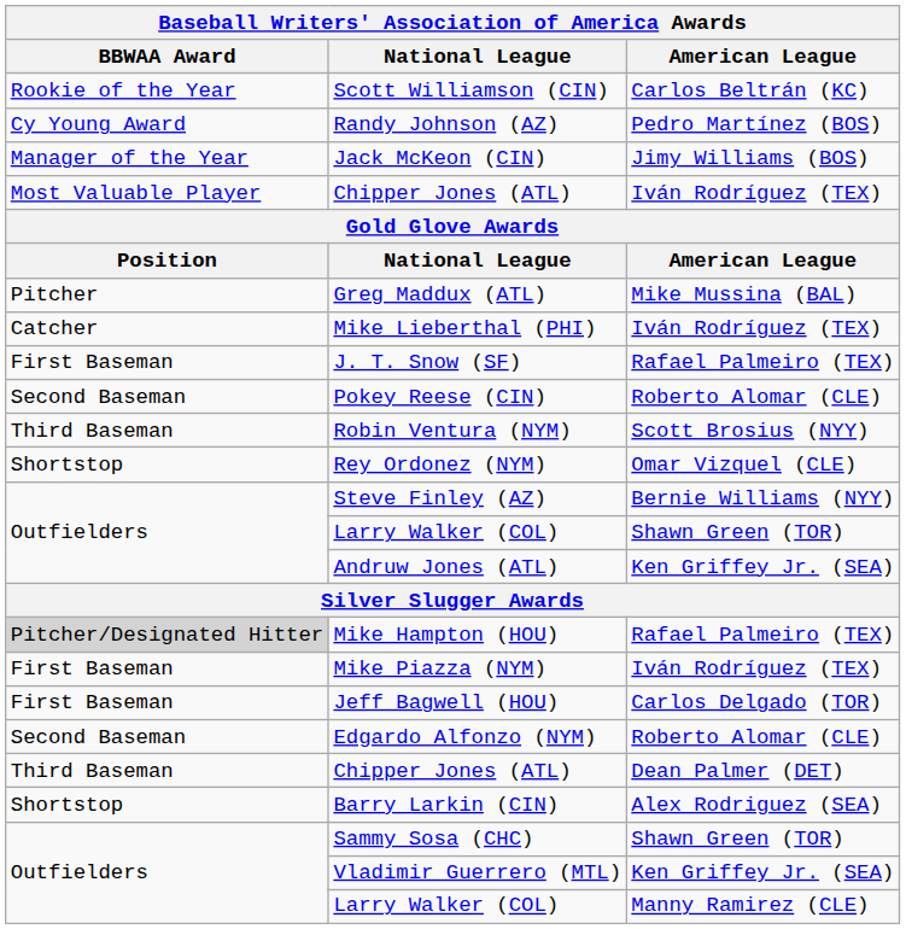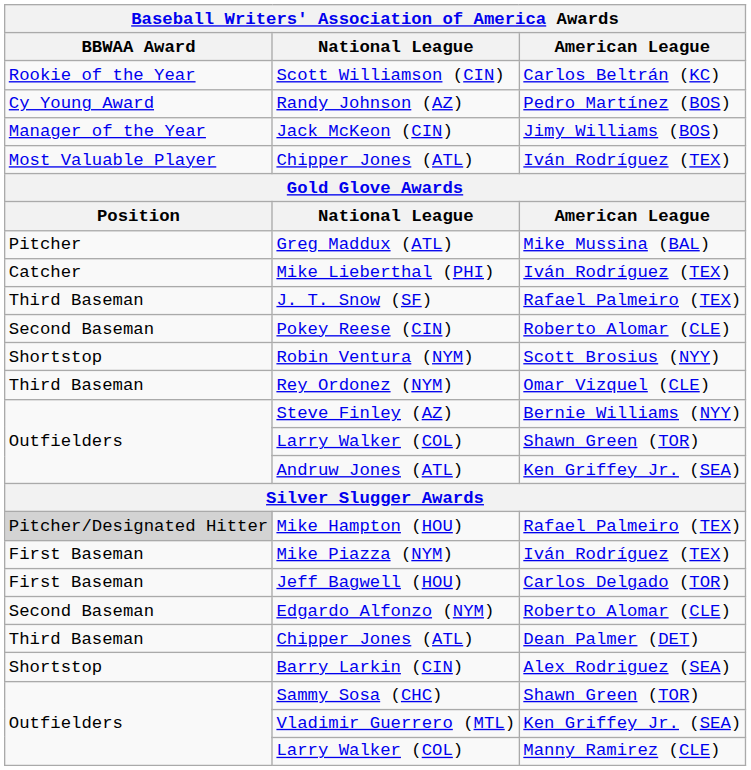 <table class="wikitable">
 <tr>
 <th colspan="3"><a href='#'>Baseball Writers' Association of America</a> Awards</th>
 </tr>
 <tr>
 <th>BBWAA Award</th>
 <th>National League</th>
 <th>American League</th>
 </tr>
 <tr>
 <td><a href='#'>Rookie of the Year</a></td>
 <td><a href='#'>Scott Williamson</a> (<a href='#'>CIN</a>)</td>
 <td><a href='#'>Carlos Beltrán</a> (<a href='#'>KC</a>)</td>
 </tr>
 <tr>
 <td><a href='#'>Cy Young Award</a></td>
 <td><a href='#'>Randy Johnson</a> (<a href='#'>AZ</a>)</td>
 <td><a href='#'>Pedro Martínez</a> (<a href='#'>BOS</a>)</td>
 </tr>
 <tr>
 <td><a href='#'>Manager of the Year</a></td>
 <td><a href='#'>Jack McKeon</a> (<a href='#'>CIN</a>)</td>
 <td><a href='#'>Jimy Williams</a> (<a href='#'>BOS</a>)</td>
 </tr>
 <tr>
 <td><a href='#'>Most Valuable Player</a></td>
 <td><a href='#'>Chipper Jones</a> (<a href='#'>ATL</a>)</td>
 <td><a href='#'>Iván Rodríguez</a> (<a href='#'>TEX</a>)</td>
 </tr>
 <tr>
 <th colspan="3"><a href='#'>Gold Glove Awards</a></th>
 </tr>
 <tr>
 <th>Position</th>
 <th>National League</th>
 <th>American League</th>
 </tr>
 <tr>
 <td>Pitcher</td>
 <td><a href='#'>Greg Maddux</a> (<a href='#'>ATL</a>)</td>
 <td><a href='#'>Mike Mussina</a> (<a href='#'>BAL</a>)</td>
 </tr>
 <tr>
 <td>Catcher</td>
 <td><a href='#'>Mike Lieberthal</a> (<a href='#'>PHI</a>)</td>
 <td><a href='#'>Iván Rodríguez</a> (<a href='#'>TEX</a>)</td>
 </tr>
 <tr>
-<td>First Baseman</td>
+<td>Third Baseman</td>
 <td><a href='#'>J. T. Snow</a> (<a href='#'>SF</a>)</td>
 <td><a href='#'>Rafael Palmeiro</a> (<a href='#'>TEX</a>)</td>
 </tr>
 <tr>
 <td>Second Baseman</td>
 <td><a href='#'>Pokey Reese</a> (<a href='#'>CIN</a>)</td>
 <td><a href='#'>Roberto Alomar</a> (<a href='#'>CLE</a>)</td>
 </tr>
 <tr>
-<td>Third Baseman</td>
+<td>Shortstop</td>
 <td><a href='#'>Robin Ventura</a> (<a href='#'>NYM</a>)</td>
 <td><a href='#'>Scott Brosius</a> (<a href='#'>NYY</a>)</td>
 </tr>
 <tr>
-<td>Shortstop</td>
+<td>Third Baseman</td>
 <td><a href='#'>Rey Ordonez</a> (<a href='#'>NYM</a>)</td>
 <td><a href='#'>Omar Vizquel</a> (<a href='#'>CLE</a>)</td>
 </tr>
 <tr>
 <td rowspan="3">Outfielders</td>
 <td><a href='#'>Steve Finley</a> (<a href='#'>AZ</a>)</td>
 <td><a href='#'>Bernie Williams</a> (<a href='#'>NYY</a>)</td>
 </tr>
 <tr>
 <td><a href='#'>Larry Walker</a> (<a href='#'>COL</a>)</td>
 <td><a href='#'>Shawn Green</a> (<a href='#'>TOR</a>)</td>
 </tr>
 <tr>
 <td><a href='#'>Andruw Jones</a> (<a href='#'>ATL</a>)</td>
 <td><a href='#'>Ken Griffey Jr.</a> (<a href='#'>SEA</a>)</td>
 </tr>
 <tr>
 <th colspan="3"><a href='#'>Silver Slugger Awards</a></th>
 </tr>
 <tr>
 <td style="background: lightgrey;">Pitcher/Designated Hitter</td>
 <td><a href='#'>Mike Hampton</a> (<a href='#'>HOU</a>)</td>
 <td><a href='#'>Rafael Palmeiro</a> (<a href='#'>TEX</a>)</td>
 </tr>
 <tr>
 <td>First Baseman</td>
 <td><a href='#'>Mike Piazza</a> (<a href='#'>NYM</a>)</td>
 <td><a href='#'>Iván Rodríguez</a> (<a href='#'>TEX</a>)</td>
 </tr>
 <tr>
 <td>First Baseman</td>
 <td><a href='#'>Jeff Bagwell</a> (<a href='#'>HOU</a>)</td>
 <td><a href='#'>Carlos Delgado</a> (<a href='#'>TOR</a>)</td>
 </tr>
 <tr>
 <td>Second Baseman</td>
 <td><a href='#'>Edgardo Alfonzo</a> (<a href='#'>NYM</a>)</td>
 <td><a href='#'>Roberto Alomar</a> (<a href='#'>CLE</a>)</td>
 </tr>
 <tr>
 <td>Third Baseman</td>
 <td><a href='#'>Chipper Jones</a> (<a href='#'>ATL</a>)</td>
 <td><a href='#'>Dean Palmer</a> (<a href='#'>DET</a>)</td>
 </tr>
 <tr>
 <td>Shortstop</td>
 <td><a href='#'>Barry Larkin</a> (<a href='#'>CIN</a>)</td>
 <td><a href='#'>Alex Rodriguez</a> (<a href='#'>SEA</a>)</td>
 </tr>
 <tr>
 <td rowspan="3">Outfielders</td>
 <td><a href='#'>Sammy Sosa</a> (<a href='#'>CHC</a>)</td>
 <td><a href='#'>Shawn Green</a> (<a href='#'>TOR</a>)</td>
 </tr>
 <tr>
 <td><a href='#'>Vladimir Guerrero</a> (<a href='#'>MTL</a>)</td>
 <td><a href='#'>Ken Griffey Jr.</a> (<a href='#'>SEA</a>)</td>
 </tr>
 <tr>
 <td><a href='#'>Larry Walker</a> (<a href='#'>COL</a>)</td>
 <td><a href='#'>Manny Ramirez</a> (<a href='#'>CLE</a>)</td>
 </tr>
 </table>
